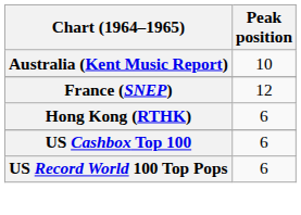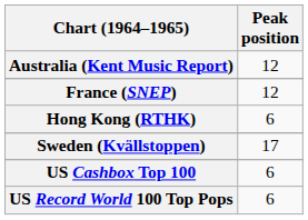 <table class="wikitable plainrowheaders sortable" style="text-align:left;">
 <tr>
 <th scope="col">Chart (1964–1965)</th>
 <th scope="col">Peak<br>position</th>
 </tr>
 <tr>
 <th scope="row">Australia (<a href='#'>Kent Music Report</a>)</th>
-<td style="text-align:center;">10</td>
+<td style="text-align:center;">12</td>
 </tr>
 <tr>
 </tr>
 <tr>
 <th scope="row">France (<em><a href='#'>SNEP</a></em>)</th>
 <td style="text-align:center;">12</td>
 </tr>
 <tr>
 <th scope="row">Hong Kong (<a href='#'>RTHK</a>)</th>
 <td style="text-align:center;">6</td>
 </tr>
 <tr>
 </tr>
 <tr>
 </tr>
 <tr>
 </tr>
 <tr>
+<th scope="row">Sweden (<a href='#'>Kvällstoppen</a>)</th>
+<td style="text-align:center;">17</td>
+</tr>
+<tr>
 </tr>
 <tr>
 </tr>
 <tr>
 <th scope="row">US <a href='#'><em>Cashbox</em> Top 100</a></th>
 <td style="text-align:center;">6</td>
 </tr>
 <tr>
 <th scope="row">US <em><a href='#'>Record World</a></em> 100 Top Pops</th>
 <td style="text-align:center;">6</td>
 </tr>
 </table>
